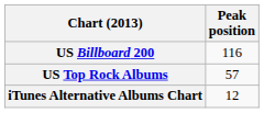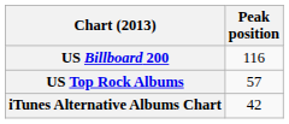 <table class="wikitable sortable plainrowheaders" style="text-align:center">
 <tr>
 <th scope="col">Chart (2013)</th>
 <th scope="col">Peak<br>position</th>
 </tr>
 <tr>
 <th scope="row">US <a href='#'><em>Billboard</em> 200</a></th>
 <td>116</td>
 </tr>
 <tr>
 <th scope="row">US <a href='#'>Top Rock Albums</a></th>
 <td>57</td>
 </tr>
 <tr>
 <th scope="row">iTunes Alternative Albums Chart</th>
-<td>12</td>
+<td>42</td>
 </tr>
 </table>
